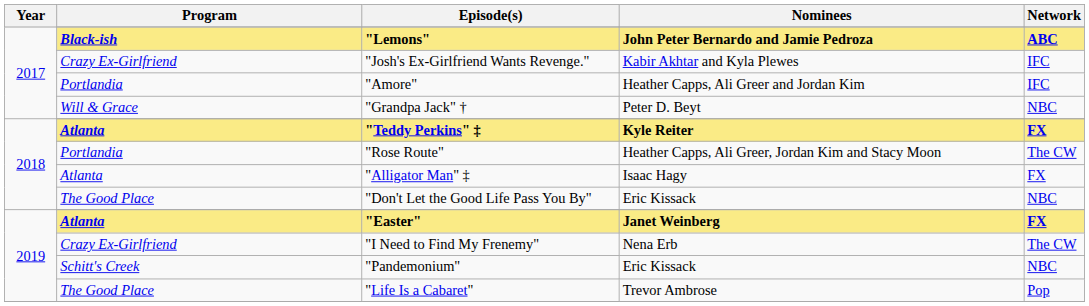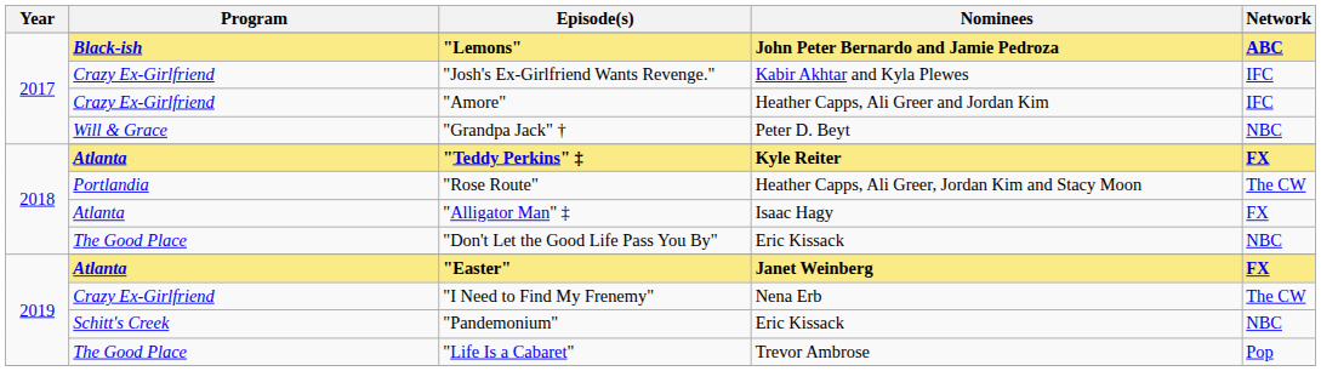 <table class="wikitable" style="width:95%">
 <tr bgcolor="#bebebe">
 <th width="5%">Year</th>
 <th width="30%">Program</th>
 <th width="25%">Episode(s)</th>
 <th width="40%">Nominees</th>
 <th width="10%">Network</th>
 </tr>
 <tr>
 <td rowspan=5 style="text-align:center"><a href='#'>2017</a><br></td>
 </tr>
 <tr style="background:#FAEB86">
 <td><strong><em><a href='#'>Black-ish</a></em></strong></td>
 <td><strong>"Lemons"</strong></td>
 <td><strong>John Peter Bernardo and Jamie Pedroza</strong></td>
 <td><strong><a href='#'>ABC</a></strong></td>
 </tr>
 <tr>
 <td><em><a href='#'>Crazy Ex-Girlfriend</a></em></td>
 <td>"Josh's Ex-Girlfriend Wants Revenge."</td>
 <td><a href='#'>Kabir Akhtar</a> and Kyla Plewes</td>
 <td><a href='#'>IFC</a></td>
 </tr>
 <tr>
-<td><em><a href='#'>Portlandia</a></em></td>
+<td><em><a href='#'>Crazy Ex-Girlfriend</a></em></td>
 <td>"Amore"</td>
 <td>Heather Capps, Ali Greer and Jordan Kim</td>
 <td><a href='#'>IFC</a></td>
 </tr>
 <tr>
 <td><em><a href='#'>Will & Grace</a></em></td>
 <td>"Grandpa Jack" †</td>
 <td>Peter D. Beyt</td>
 <td><a href='#'>NBC</a></td>
 </tr>
 <tr>
 <td rowspan=5 style="text-align:center"><a href='#'>2018</a><br></td>
 </tr>
 <tr style="background:#FAEB86">
 <td><strong><em><a href='#'>Atlanta</a></em></strong></td>
 <td><strong>"<a href='#'>Teddy Perkins</a>" ‡</strong></td>
 <td><strong>Kyle Reiter</strong></td>
 <td><strong><a href='#'>FX</a></strong></td>
 </tr>
 <tr>
 <td><em><a href='#'>Portlandia</a></em></td>
 <td>"Rose Route"</td>
 <td>Heather Capps, Ali Greer, Jordan Kim and Stacy Moon</td>
 <td><a href='#'>The CW</a></td>
 </tr>
 <tr>
 <td><em><a href='#'>Atlanta</a></em></td>
 <td>"<a href='#'>Alligator Man</a>" ‡</td>
 <td>Isaac Hagy</td>
 <td><a href='#'>FX</a></td>
 </tr>
 <tr>
 <td><em><a href='#'>The Good Place</a></em></td>
 <td>"Don't Let the Good Life Pass You By"</td>
 <td>Eric Kissack</td>
 <td><a href='#'>NBC</a></td>
 </tr>
 <tr>
 <td rowspan=5 style="text-align:center"><a href='#'>2019</a><br></td>
 </tr>
 <tr style="background:#FAEB86">
 <td><strong><em><a href='#'>Atlanta</a></em></strong></td>
 <td><strong>"Easter"</strong></td>
 <td><strong>Janet Weinberg</strong></td>
 <td><strong><a href='#'>FX</a></strong></td>
 </tr>
 <tr>
 <td><em><a href='#'>Crazy Ex-Girlfriend</a></em></td>
 <td>"I Need to Find My Frenemy"</td>
 <td>Nena Erb</td>
 <td><a href='#'>The CW</a></td>
 </tr>
 <tr>
 <td><em><a href='#'>Schitt's Creek</a></em></td>
 <td>"Pandemonium"</td>
 <td>Eric Kissack</td>
 <td><a href='#'>NBC</a></td>
 </tr>
 <tr>
 <td><em><a href='#'>The Good Place</a></em></td>
 <td>"<a href='#'>Life Is a Cabaret</a>"</td>
 <td>Trevor Ambrose</td>
 <td><a href='#'>Pop</a></td>
 </tr>
 <tr>
 </tr>
 </table>
